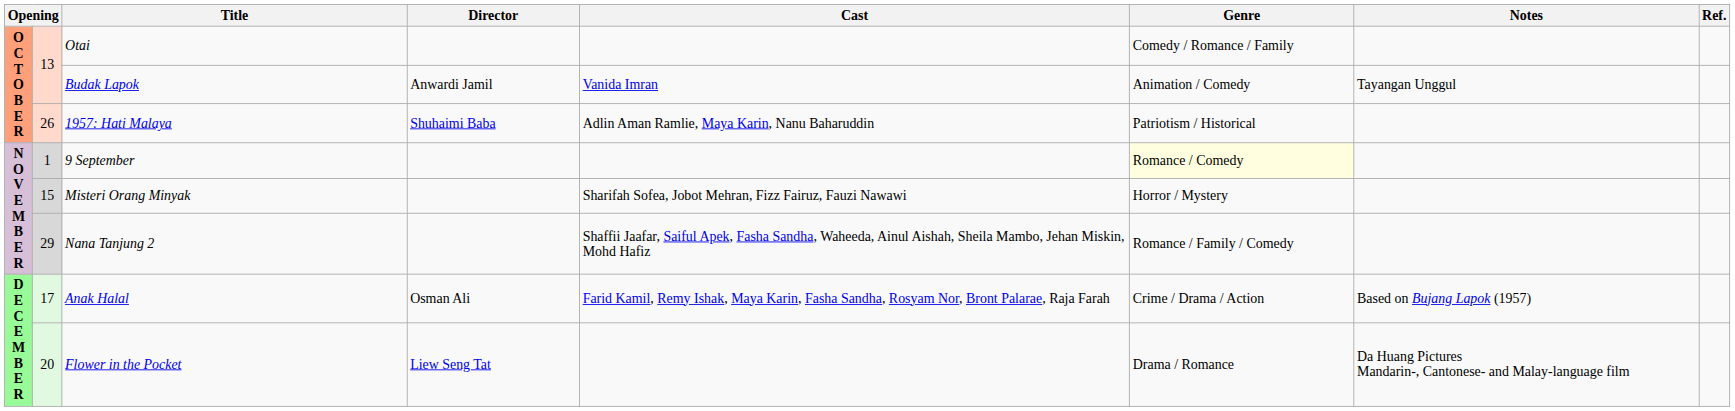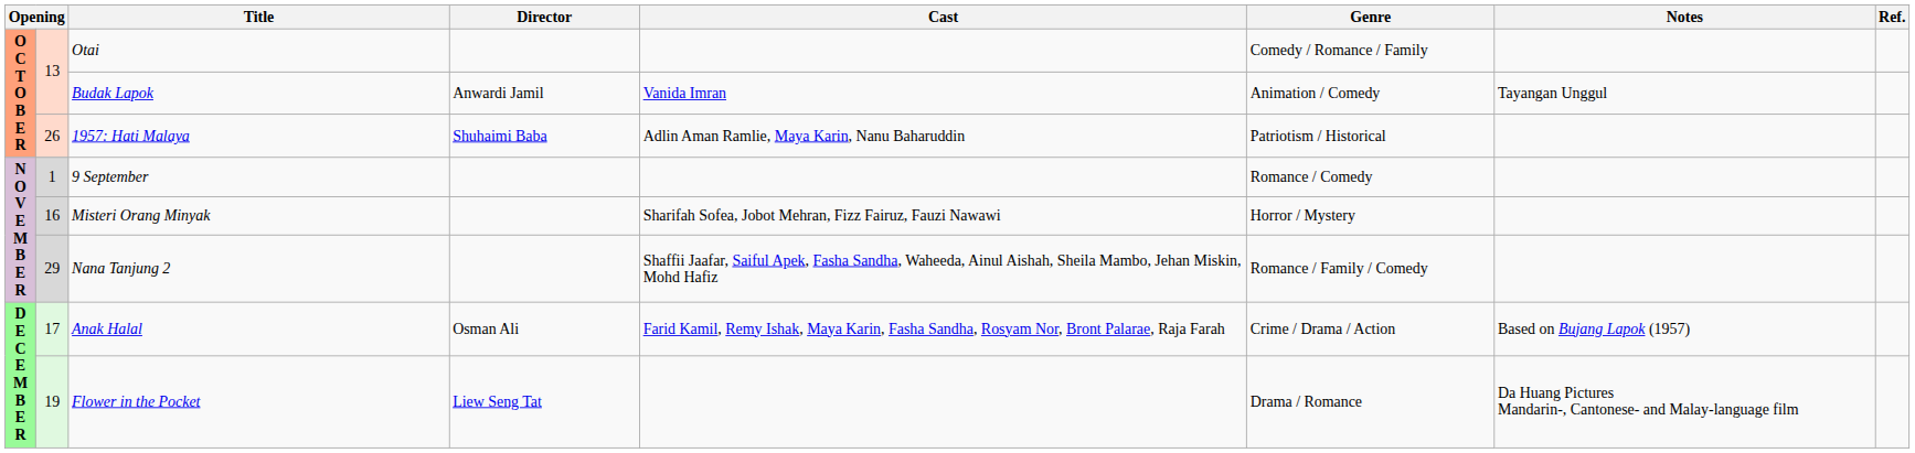 <table class="wikitable" width="100%">
 <tr>
 <th colspan="2">Opening</th>
 <th style="width:20%;">Title</th>
 <th style="width:10%;">Director</th>
 <th>Cast</th>
 <th style="width:13%">Genre</th>
 <th style="width:20%">Notes</th>
 <th>Ref.</th>
 </tr>
 <tr>
 <th rowspan=3 style="text-align:center; background:#ffa07a;">O<br>C<br>T<br>O<br>B<br>E<br>R</th>
 <td rowspan=2 style="text-align:center; background:#ffdacc;">13</td>
 <td><em>Otai</em></td>
 <td></td>
 <td></td>
 <td>Comedy / Romance / Family</td>
 <td></td>
 <td></td>
 </tr>
 <tr>
 <td><em><a href='#'>Budak Lapok</a></em></td>
 <td>Anwardi Jamil</td>
 <td><a href='#'>Vanida Imran</a></td>
 <td>Animation / Comedy</td>
 <td>Tayangan Unggul</td>
 <td></td>
 </tr>
 <tr>
 <td rowspan=1 style="text-align:center; background:#ffdacc;">26</td>
 <td><em><a href='#'>1957: Hati Malaya</a></em></td>
 <td><a href='#'>Shuhaimi Baba</a></td>
 <td>Adlin Aman Ramlie, <a href='#'>Maya Karin</a>, Nanu Baharuddin</td>
 <td>Patriotism / Historical</td>
 <td></td>
 <td></td>
 </tr>
 <tr>
 <th rowspan=3 style="text-align:center; background:thistle;">N<br>O<br>V<br>E<br>M<br>B<br>E<br>R</th>
 <td rowspan=1 style="text-align:center; background:#d8d8d8;">1</td>
 <td><em>9 September</em></td>
 <td></td>
 <td></td>
-<td style="background: lightyellow;">Romance / Comedy</td>
+<td>Romance / Comedy</td>
 <td></td>
 <td></td>
 </tr>
 <tr>
-<td rowspan=1 style="text-align:center; background:#d8d8d8;">15</td>
+<td rowspan=1 style="text-align:center; background:#d8d8d8;">16</td>
 <td><em>Misteri Orang Minyak</em></td>
 <td></td>
 <td>Sharifah Sofea, Jobot Mehran, Fizz Fairuz, Fauzi Nawawi</td>
 <td>Horror / Mystery</td>
 <td></td>
 <td></td>
 </tr>
 <tr>
 <td rowspan=1 style="text-align:center; background:#d8d8d8;">29</td>
 <td><em>Nana Tanjung 2</em></td>
 <td></td>
 <td>Shaffii Jaafar, <a href='#'>Saiful Apek</a>, <a href='#'>Fasha Sandha</a>, Waheeda, Ainul Aishah, Sheila Mambo, Jehan Miskin, Mohd Hafiz</td>
 <td>Romance / Family / Comedy</td>
 <td></td>
 <td></td>
 </tr>
 <tr>
 <th rowspan=2 style="text-align:center; background:#98fb98;">D<br>E<br>C<br>E<br>M<br>B<br>E<br>R</th>
 <td rowspan=1 style="text-align:center; background:#e0f9e0;">17</td>
 <td><em><a href='#'>Anak Halal</a></em></td>
 <td>Osman Ali</td>
 <td><a href='#'>Farid Kamil</a>, <a href='#'>Remy Ishak</a>, <a href='#'>Maya Karin</a>, <a href='#'>Fasha Sandha</a>, <a href='#'>Rosyam Nor</a>, <a href='#'>Bront Palarae</a>, Raja Farah</td>
 <td>Crime / Drama / Action</td>
 <td>Based on <em><a href='#'>Bujang Lapok</a></em> (1957)</td>
 <td></td>
 </tr>
 <tr>
-<td rowspan=1 style="text-align:center; background:#e0f9e0;">20</td>
+<td rowspan=1 style="text-align:center; background:#e0f9e0;">19</td>
 <td><em><a href='#'>Flower in the Pocket</a></em></td>
 <td><a href='#'>Liew Seng Tat</a></td>
 <td></td>
 <td>Drama / Romance</td>
 <td>Da Huang Pictures<br>Mandarin-, Cantonese- and Malay-language film</td>
 <td></td>
 </tr>
 </table>
